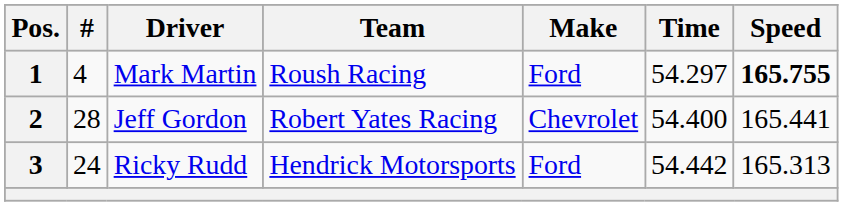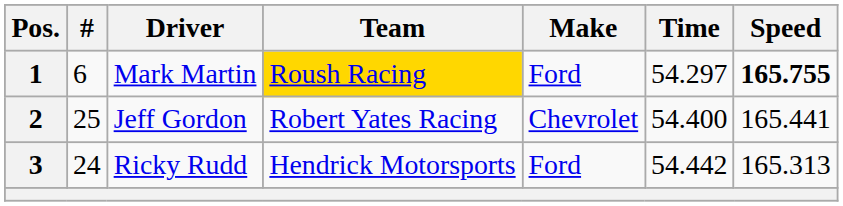 <table class="wikitable" style="font-size:95%">
 <tr>
 <th>Pos.</th>
 <th>#</th>
 <th>Driver</th>
 <th>Team</th>
 <th>Make</th>
 <th>Time</th>
 <th>Speed</th>
 </tr>
 <tr>
 <th>1</th>
-<td>4</td>
+<td>6</td>
 <td><a href='#'>Mark Martin</a></td>
-<td><a href='#'>Roush Racing</a></td>
+<td style="background: gold;"><a href='#'>Roush Racing</a></td>
 <td><a href='#'>Ford</a></td>
 <td>54.297</td>
 <td><strong>165.755</strong></td>
 </tr>
 <tr>
 <th>2</th>
-<td>28</td>
+<td>25</td>
 <td><a href='#'>Jeff Gordon</a></td>
 <td><a href='#'>Robert Yates Racing</a></td>
 <td><a href='#'>Chevrolet</a></td>
 <td>54.400</td>
 <td>165.441</td>
 </tr>
 <tr>
 <th>3</th>
 <td>24</td>
 <td><a href='#'>Ricky Rudd</a></td>
 <td><a href='#'>Hendrick Motorsports</a></td>
 <td><a href='#'>Ford</a></td>
 <td>54.442</td>
 <td>165.313</td>
 </tr>
 <tr>
 <th colspan="7"></th>
 </tr>
 </table>
